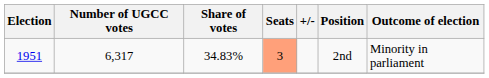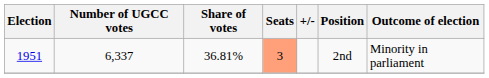 <table class="sortable wikitable">
 <tr>
 <th>Election</th>
 <th>Number of UGCC votes</th>
 <th>Share of votes</th>
 <th>Seats</th>
 <th>+/-</th>
 <th>Position</th>
 <th>Outcome of election</th>
 </tr>
 <tr>
 <td align=center><a href='#'>1951</a></td>
-<td align=center>6,317</td>
-<td align=center>34.83%</td>
+<td align=center>6,337</td>
+<td align=center>36.81%</td>
 <td align=center style="background: lightsalmon;">3</td>
 <td align=center></td>
 <td align=center>2nd</td>
 <td align=left>Minority in parliament</td>
 </tr>
 <tr>
 </tr>
 </table>
